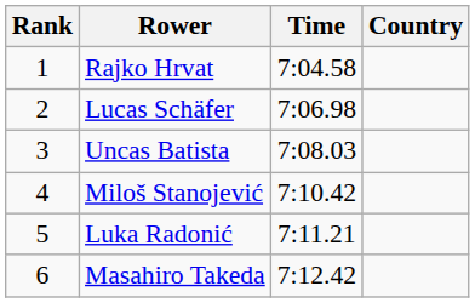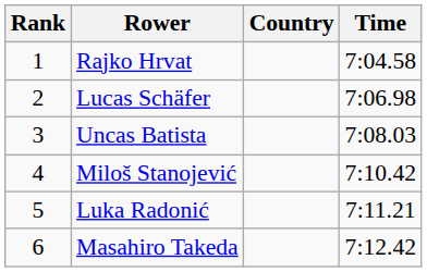 <table class="wikitable" style="text-align:center">
 <tr>
 <th>Rank</th>
 <th>Rower</th>
+<th>Country</th>
 <th>Time</th>
-<th>Country</th>
 </tr>
 <tr>
 <td>1</td>
 <td align="left"><a href='#'>Rajko Hrvat</a></td>
+<td align="left"></td>
 <td>7:04.58</td>
-<td align="left"></td>
 </tr>
 <tr>
 <td>2</td>
 <td align="left"><a href='#'>Lucas Schäfer</a></td>
+<td align="left"></td>
 <td>7:06.98</td>
-<td align="left"></td>
 </tr>
 <tr>
 <td>3</td>
 <td align="left"><a href='#'>Uncas Batista</a></td>
+<td align="left"></td>
 <td>7:08.03</td>
-<td align="left"></td>
 </tr>
 <tr>
 <td>4</td>
 <td align="left"><a href='#'>Miloš Stanojević</a></td>
+<td align="left"></td>
 <td>7:10.42</td>
-<td align="left"></td>
 </tr>
 <tr>
 <td>5</td>
 <td align="left"><a href='#'>Luka Radonić</a></td>
+<td align="left"></td>
 <td>7:11.21</td>
-<td align="left"></td>
 </tr>
 <tr>
 <td>6</td>
 <td align="left"><a href='#'>Masahiro Takeda</a></td>
+<td align="left"></td>
 <td>7:12.42</td>
-<td align="left"></td>
 </tr>
 </table>
